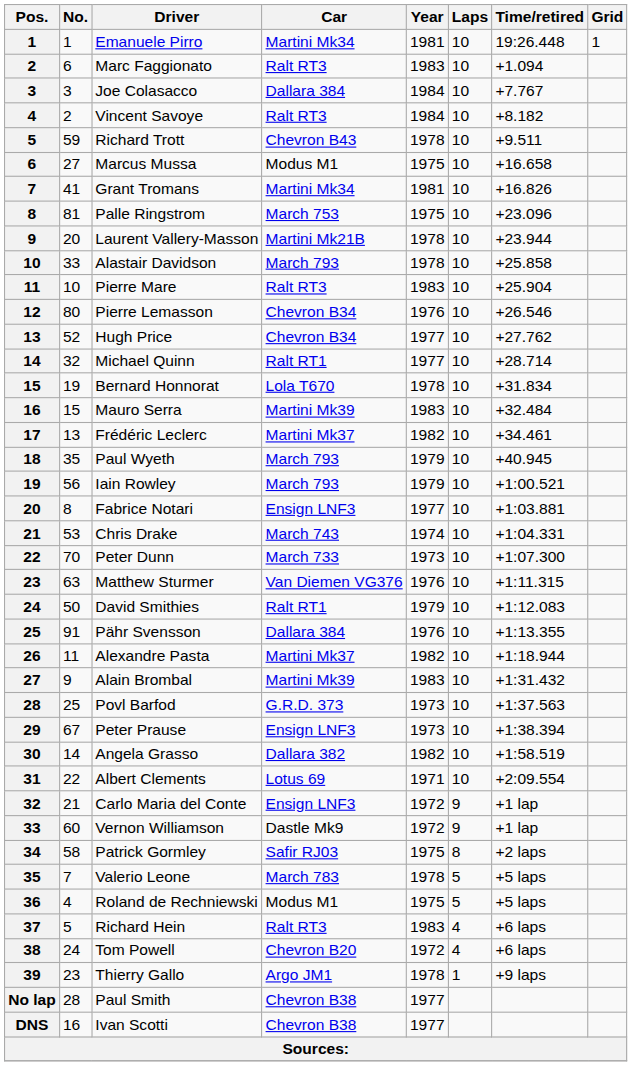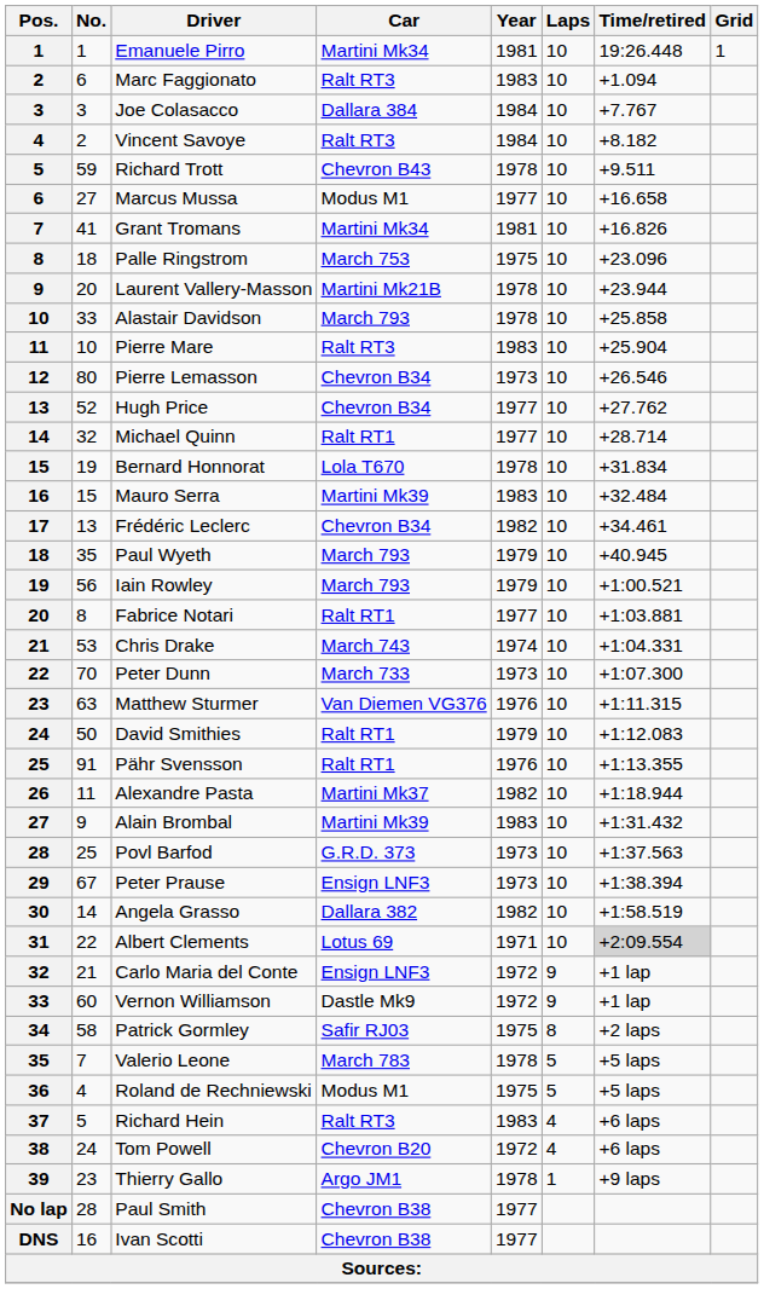 <table class="wikitable" style="font-size:90%">
 <tr>
 <th>Pos.</th>
 <th>No.</th>
 <th>Driver</th>
 <th>Car</th>
 <th>Year</th>
 <th>Laps</th>
 <th>Time/retired</th>
 <th>Grid</th>
 </tr>
 <tr>
 <th>1</th>
 <td>1</td>
 <td> <a href='#'>Emanuele Pirro</a></td>
 <td><a href='#'>Martini Mk34</a></td>
 <td>1981</td>
 <td>10</td>
 <td>19:26.448</td>
 <td>1</td>
 </tr>
 <tr>
 <th>2</th>
 <td>6</td>
 <td> Marc Faggionato</td>
 <td><a href='#'>Ralt RT3</a></td>
 <td>1983</td>
 <td>10</td>
 <td>+1.094</td>
 <td></td>
 </tr>
 <tr>
 <th>3</th>
 <td>3</td>
 <td> Joe Colasacco</td>
 <td><a href='#'>Dallara 384</a></td>
 <td>1984</td>
 <td>10</td>
 <td>+7.767</td>
 <td></td>
 </tr>
 <tr>
 <th>4</th>
 <td>2</td>
 <td> Vincent Savoye</td>
 <td><a href='#'>Ralt RT3</a></td>
 <td>1984</td>
 <td>10</td>
 <td>+8.182</td>
 <td></td>
 </tr>
 <tr>
 <th>5</th>
 <td>59</td>
 <td> Richard Trott</td>
 <td><a href='#'>Chevron B43</a></td>
 <td>1978</td>
 <td>10</td>
 <td>+9.511</td>
 <td></td>
 </tr>
 <tr>
 <th>6</th>
 <td>27</td>
 <td> Marcus Mussa</td>
 <td>Modus M1</td>
-<td>1975</td>
+<td>1977</td>
 <td>10</td>
 <td>+16.658</td>
 <td></td>
 </tr>
 <tr>
 <th>7</th>
 <td>41</td>
 <td> Grant Tromans</td>
 <td><a href='#'>Martini Mk34</a></td>
 <td>1981</td>
 <td>10</td>
 <td>+16.826</td>
 <td></td>
 </tr>
 <tr>
 <th>8</th>
-<td>81</td>
+<td>18</td>
 <td> Palle Ringstrom</td>
 <td><a href='#'>March 753</a></td>
 <td>1975</td>
 <td>10</td>
 <td>+23.096</td>
 <td></td>
 </tr>
 <tr>
 <th>9</th>
 <td>20</td>
 <td> Laurent Vallery-Masson</td>
 <td><a href='#'>Martini Mk21B</a></td>
 <td>1978</td>
 <td>10</td>
 <td>+23.944</td>
 <td></td>
 </tr>
 <tr>
 <th>10</th>
 <td>33</td>
 <td> Alastair Davidson</td>
 <td><a href='#'>March 793</a></td>
 <td>1978</td>
 <td>10</td>
 <td>+25.858</td>
 <td></td>
 </tr>
 <tr>
 <th>11</th>
 <td>10</td>
 <td> Pierre Mare</td>
 <td><a href='#'>Ralt RT3</a></td>
 <td>1983</td>
 <td>10</td>
 <td>+25.904</td>
 <td></td>
 </tr>
 <tr>
 <th>12</th>
 <td>80</td>
 <td> Pierre Lemasson</td>
 <td><a href='#'>Chevron B34</a></td>
-<td>1976</td>
+<td>1973</td>
 <td>10</td>
 <td>+26.546</td>
 <td></td>
 </tr>
 <tr>
 <th>13</th>
 <td>52</td>
 <td> Hugh Price</td>
 <td><a href='#'>Chevron B34</a></td>
 <td>1977</td>
 <td>10</td>
 <td>+27.762</td>
 <td></td>
 </tr>
 <tr>
 <th>14</th>
 <td>32</td>
 <td> Michael Quinn</td>
 <td><a href='#'>Ralt RT1</a></td>
 <td>1977</td>
 <td>10</td>
 <td>+28.714</td>
 <td></td>
 </tr>
 <tr>
 <th>15</th>
 <td>19</td>
 <td> Bernard Honnorat</td>
 <td><a href='#'>Lola T670</a></td>
 <td>1978</td>
 <td>10</td>
 <td>+31.834</td>
 <td></td>
 </tr>
 <tr>
 <th>16</th>
 <td>15</td>
 <td> Mauro Serra</td>
 <td><a href='#'>Martini Mk39</a></td>
 <td>1983</td>
 <td>10</td>
 <td>+32.484</td>
 <td></td>
 </tr>
 <tr>
 <th>17</th>
 <td>13</td>
 <td> Frédéric Leclerc</td>
-<td><a href='#'>Martini Mk37</a></td>
+<td><a href='#'>Chevron B34</a></td>
 <td>1982</td>
 <td>10</td>
 <td>+34.461</td>
 <td></td>
 </tr>
 <tr>
 <th>18</th>
 <td>35</td>
 <td> Paul Wyeth</td>
 <td><a href='#'>March 793</a></td>
 <td>1979</td>
 <td>10</td>
 <td>+40.945</td>
 <td></td>
 </tr>
 <tr>
 <th>19</th>
 <td>56</td>
 <td> Iain Rowley</td>
 <td><a href='#'>March 793</a></td>
 <td>1979</td>
 <td>10</td>
 <td>+1:00.521</td>
 <td></td>
 </tr>
 <tr>
 <th>20</th>
 <td>8</td>
 <td> Fabrice Notari</td>
-<td><a href='#'>Ensign LNF3</a></td>
+<td><a href='#'>Ralt RT1</a></td>
 <td>1977</td>
 <td>10</td>
 <td>+1:03.881</td>
 <td></td>
 </tr>
 <tr>
 <th>21</th>
 <td>53</td>
 <td> Chris Drake</td>
 <td><a href='#'>March 743</a></td>
 <td>1974</td>
 <td>10</td>
 <td>+1:04.331</td>
 <td></td>
 </tr>
 <tr>
 <th>22</th>
 <td>70</td>
 <td> Peter Dunn</td>
 <td><a href='#'>March 733</a></td>
 <td>1973</td>
 <td>10</td>
 <td>+1:07.300</td>
 <td></td>
 </tr>
 <tr>
 <th>23</th>
 <td>63</td>
 <td> Matthew Sturmer</td>
 <td><a href='#'>Van Diemen VG376</a></td>
 <td>1976</td>
 <td>10</td>
 <td>+1:11.315</td>
 <td></td>
 </tr>
 <tr>
 <th>24</th>
 <td>50</td>
 <td> David Smithies</td>
 <td><a href='#'>Ralt RT1</a></td>
 <td>1979</td>
 <td>10</td>
 <td>+1:12.083</td>
 <td></td>
 </tr>
 <tr>
 <th>25</th>
 <td>91</td>
 <td> Pähr Svensson</td>
-<td><a href='#'>Dallara 384</a></td>
+<td><a href='#'>Ralt RT1</a></td>
 <td>1976</td>
 <td>10</td>
 <td>+1:13.355</td>
 <td></td>
 </tr>
 <tr>
 <th>26</th>
 <td>11</td>
 <td> Alexandre Pasta</td>
 <td><a href='#'>Martini Mk37</a></td>
 <td>1982</td>
 <td>10</td>
 <td>+1:18.944</td>
 <td></td>
 </tr>
 <tr>
 <th>27</th>
 <td>9</td>
 <td> Alain Brombal</td>
 <td><a href='#'>Martini Mk39</a></td>
 <td>1983</td>
 <td>10</td>
 <td>+1:31.432</td>
 <td></td>
 </tr>
 <tr>
 <th>28</th>
 <td>25</td>
 <td> Povl Barfod</td>
 <td><a href='#'>G.R.D. 373</a></td>
 <td>1973</td>
 <td>10</td>
 <td>+1:37.563</td>
 <td></td>
 </tr>
 <tr>
 <th>29</th>
 <td>67</td>
 <td> Peter Prause</td>
 <td><a href='#'>Ensign LNF3</a></td>
 <td>1973</td>
 <td>10</td>
 <td>+1:38.394</td>
 <td></td>
 </tr>
 <tr>
 <th>30</th>
 <td>14</td>
 <td> Angela Grasso</td>
 <td><a href='#'>Dallara 382</a></td>
 <td>1982</td>
 <td>10</td>
 <td>+1:58.519</td>
 <td></td>
 </tr>
 <tr>
 <th>31</th>
 <td>22</td>
 <td> Albert Clements</td>
 <td><a href='#'>Lotus 69</a></td>
 <td>1971</td>
 <td>10</td>
-<td>+2:09.554</td>
+<td style="background: lightgrey;">+2:09.554</td>
 <td></td>
 </tr>
 <tr>
 <th>32</th>
 <td>21</td>
 <td> Carlo Maria del Conte</td>
 <td><a href='#'>Ensign LNF3</a></td>
 <td>1972</td>
 <td>9</td>
 <td>+1 lap</td>
 <td></td>
 </tr>
 <tr>
 <th>33</th>
 <td>60</td>
 <td> Vernon Williamson</td>
 <td>Dastle Mk9</td>
 <td>1972</td>
 <td>9</td>
 <td>+1 lap</td>
 <td></td>
 </tr>
 <tr>
 <th>34</th>
 <td>58</td>
 <td> Patrick Gormley</td>
 <td><a href='#'>Safir RJ03</a></td>
 <td>1975</td>
 <td>8</td>
 <td>+2 laps</td>
 <td></td>
 </tr>
 <tr>
 <th>35</th>
 <td>7</td>
 <td> Valerio Leone</td>
 <td><a href='#'>March 783</a></td>
 <td>1978</td>
 <td>5</td>
 <td>+5 laps</td>
 <td></td>
 </tr>
 <tr>
 <th>36</th>
 <td>4</td>
 <td> Roland de Rechniewski</td>
 <td>Modus M1</td>
 <td>1975</td>
 <td>5</td>
 <td>+5 laps</td>
 <td></td>
 </tr>
 <tr>
 <th>37</th>
 <td>5</td>
 <td> Richard Hein</td>
 <td><a href='#'>Ralt RT3</a></td>
 <td>1983</td>
 <td>4</td>
 <td>+6 laps</td>
 <td></td>
 </tr>
 <tr>
 <th>38</th>
 <td>24</td>
 <td> Tom Powell</td>
 <td><a href='#'>Chevron B20</a></td>
 <td>1972</td>
 <td>4</td>
 <td>+6 laps</td>
 <td></td>
 </tr>
 <tr>
 <th>39</th>
 <td>23</td>
 <td> Thierry Gallo</td>
 <td><a href='#'>Argo JM1</a></td>
 <td>1978</td>
 <td>1</td>
 <td>+9 laps</td>
 <td></td>
 </tr>
 <tr>
 <th>No lap</th>
 <td>28</td>
 <td> Paul Smith</td>
 <td><a href='#'>Chevron B38</a></td>
 <td>1977</td>
 <td></td>
 <td></td>
 <td></td>
 </tr>
 <tr>
 <th>DNS</th>
 <td>16</td>
 <td> Ivan Scotti</td>
 <td><a href='#'>Chevron B38</a></td>
 <td>1977</td>
 <td></td>
 <td></td>
 <td></td>
 </tr>
 <tr style="background-color:#E5E4E2" align="center">
 <th colspan=8>Sources:</th>
 </tr>
 <tr>
 </tr>
 </table>
